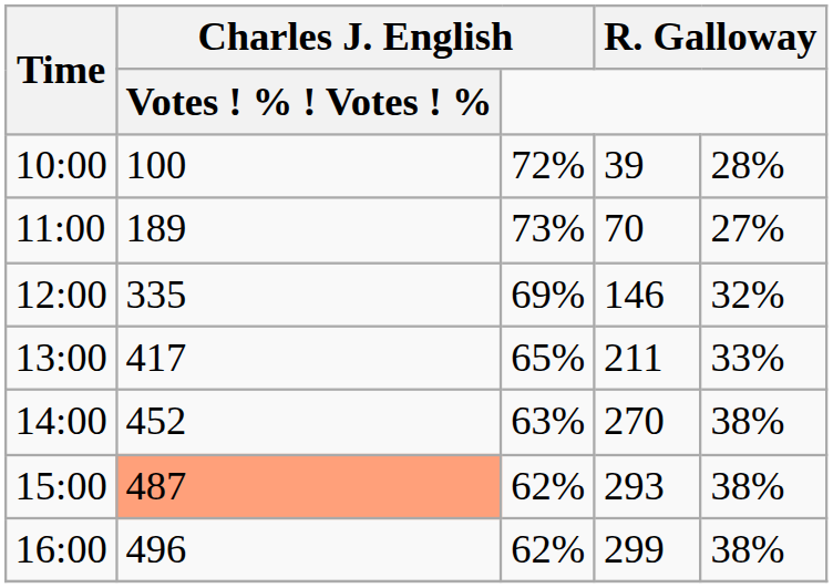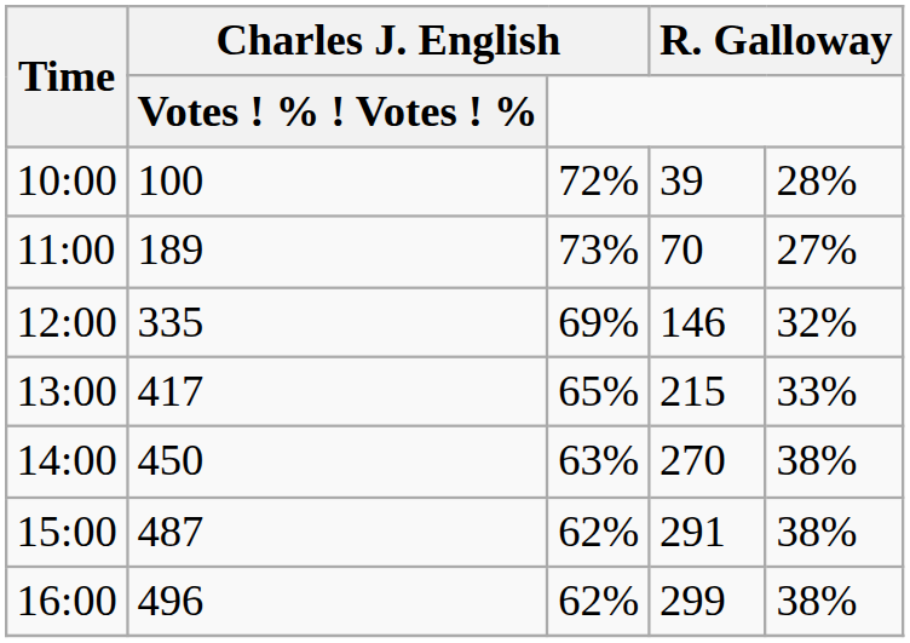 <table class="wikitable">
 <tr>
 <th rowspan="2">Time</th>
 <th colspan="2">Charles J. English</th>
 <th colspan="2">R. Galloway</th>
 </tr>
 <tr>
 <th>Votes ! % ! Votes ! %</th>
 </tr>
 <tr>
 <td>10:00</td>
 <td>100</td>
 <td>72%</td>
 <td>39</td>
 <td>28%</td>
 </tr>
 <tr>
 <td>11:00</td>
 <td>189</td>
 <td>73%</td>
 <td>70</td>
 <td>27%</td>
 </tr>
 <tr>
 <td>12:00</td>
 <td>335</td>
 <td>69%</td>
 <td>146</td>
 <td>32%</td>
 </tr>
 <tr>
 <td>13:00</td>
 <td>417</td>
 <td>65%</td>
-<td>211</td>
+<td>215</td>
 <td>33%</td>
 </tr>
 <tr>
 <td>14:00</td>
-<td>452</td>
+<td>450</td>
 <td>63%</td>
 <td>270</td>
 <td>38%</td>
 </tr>
 <tr>
 <td>15:00</td>
-<td style="background: lightsalmon;">487</td>
+<td>487</td>
 <td>62%</td>
-<td>293</td>
+<td>291</td>
 <td>38%</td>
 </tr>
 <tr>
 <td>16:00</td>
 <td>496</td>
 <td>62%</td>
 <td>299</td>
 <td>38%</td>
 </tr>
 <tr>
 </tr>
 </table>
